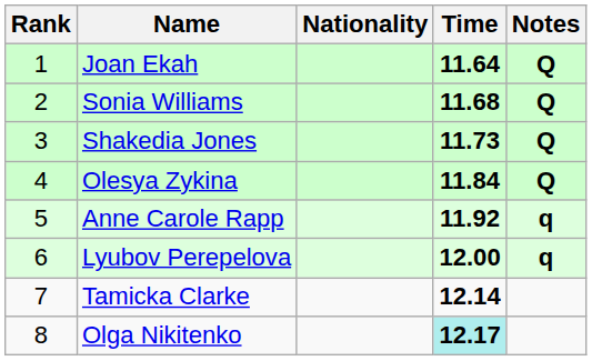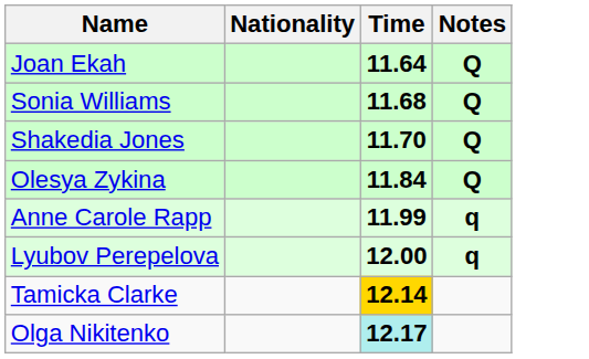 <table class="wikitable sortable" style="text-align:center">
 <tr>
-<th>Rank</th>
 <th>Name</th>
 <th>Nationality</th>
 <th>Time</th>
 <th>Notes</th>
 </tr>
 <tr bgcolor=ccffcc>
-<td>1</td>
 <td align=left><a href='#'>Joan Ekah</a></td>
 <td align=left></td>
 <td><strong>11.64</strong></td>
 <td><strong>Q</strong></td>
 </tr>
 <tr bgcolor=ccffcc>
-<td>2</td>
 <td align=left><a href='#'>Sonia Williams</a></td>
 <td align=left></td>
 <td><strong>11.68</strong></td>
 <td><strong>Q</strong></td>
 </tr>
 <tr bgcolor=ccffcc>
-<td>3</td>
 <td align=left><a href='#'>Shakedia Jones</a></td>
 <td align=left></td>
-<td><strong>11.73</strong></td>
+<td><strong>11.70</strong></td>
 <td><strong>Q</strong></td>
 </tr>
 <tr bgcolor=ccffcc>
-<td>4</td>
 <td align=left><a href='#'>Olesya Zykina</a></td>
 <td align=left></td>
 <td><strong>11.84</strong></td>
 <td><strong>Q</strong></td>
 </tr>
 <tr bgcolor=ddffdd>
-<td>5</td>
 <td align=left><a href='#'>Anne Carole Rapp</a></td>
 <td align=left></td>
-<td><strong>11.92</strong></td>
+<td><strong>11.99</strong></td>
 <td><strong>q</strong></td>
 </tr>
 <tr bgcolor=ddffdd>
-<td>6</td>
 <td align=left><a href='#'>Lyubov Perepelova</a></td>
 <td align=left></td>
 <td><strong>12.00</strong></td>
 <td><strong>q</strong></td>
 </tr>
 <tr>
-<td>7</td>
 <td align=left><a href='#'>Tamicka Clarke</a></td>
 <td align=left></td>
-<td><strong>12.14</strong></td>
+<td style="background: gold;"><strong>12.14</strong></td>
 <td></td>
 </tr>
 <tr>
-<td>8</td>
 <td align=left><a href='#'>Olga Nikitenko</a></td>
 <td align=left></td>
 <td style="background: paleturquoise;"><strong>12.17</strong></td>
 <td></td>
 </tr>
 </table>
